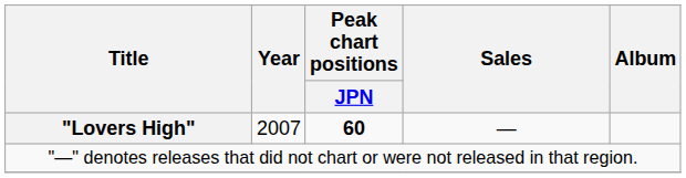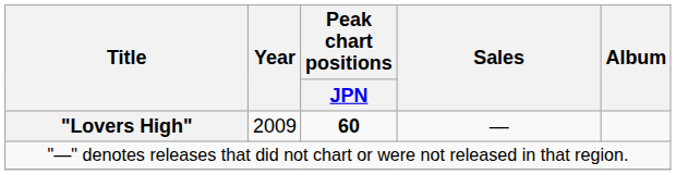 <table class="wikitable plainrowheaders" style="text-align:center;">
 <tr>
 <th rowspan="2" style="width:12em;">Title</th>
 <th rowspan="2">Year</th>
 <th colspan="1">Peak chart positions</th>
 <th rowspan="2" style="width:10em;">Sales</th>
 <th rowspan="2">Album</th>
 </tr>
 <tr>
 <th width="30"><a href='#'>JPN</a></th>
 </tr>
 <tr>
 <th scope="row">"Lovers High"</th>
-<td>2007</td>
+<td>2009</td>
 <td><strong>60</strong></td>
 <td>—</td>
 <td></td>
 </tr>
 <tr>
 <td colspan="5" style="font-size:90%;">"—" denotes releases that did not chart or were not released in that region.</td>
 </tr>
 <tr>
 </tr>
 </table>
